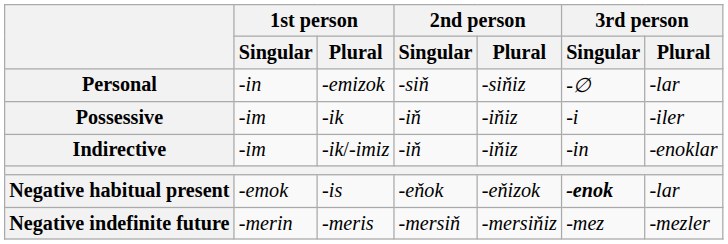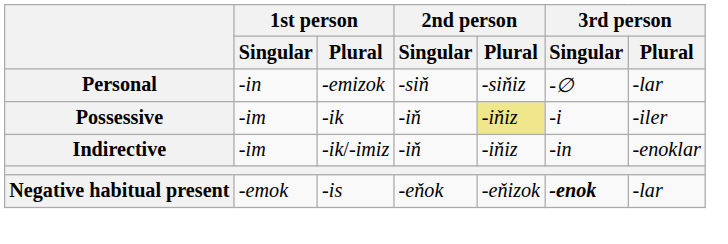 <table class=wikitable>
 <tr>
 <th rowspan=2></th>
 <th colspan=2>1st person</th>
 <th colspan=2>2nd person</th>
 <th colspan=2>3rd person</th>
 </tr>
 <tr>
 <th>Singular</th>
 <th>Plural</th>
 <th>Singular</th>
 <th>Plural</th>
 <th>Singular</th>
 <th>Plural</th>
 </tr>
 <tr>
 <th>Personal</th>
 <td><em>-in</em></td>
 <td><em>-emizok</em></td>
 <td><em>-siň</em></td>
 <td><em>-siňiz</em></td>
 <td><em>-∅</em></td>
 <td><em>-lar</em></td>
 </tr>
 <tr>
 <th>Possessive</th>
 <td><em>-im</em></td>
 <td><em>-ik</em></td>
 <td><em>-iň</em></td>
-<td><em>-iňiz</em></td>
+<td style="background: khaki;"><em>-iňiz</em></td>
 <td><em>-i</em></td>
 <td><em>-iler</em></td>
 </tr>
 <tr>
 <th>Indirective</th>
 <td><em>-im</em></td>
 <td><em>-ik</em>/<em>-imiz</em></td>
 <td><em>-iň</em></td>
 <td><em>-iňiz</em></td>
 <td><em>-in</em></td>
 <td><em>-enoklar</em></td>
 </tr>
 <tr>
 <th colspan=7></th>
 </tr>
 <tr>
 <th>Negative habitual present</th>
 <td><em>-emok</em></td>
 <td><em>-is</em></td>
 <td><em>-eňok</em></td>
 <td><em>-eňizok</em></td>
 <td><strong><em>-enok</em></strong></td>
 <td><em>-lar</em></td>
 </tr>
-<tr>
-<th>Negative indefinite future</th>
-<td><em>-merin</em></td>
-<td><em>-meris</em></td>
-<td><em>-mersiň</em></td>
-<td><em>-mersiňiz</em></td>
-<td><em>-mez</em></td>
-<td><em>-mezler</em></td>
-</tr>
 </table>
